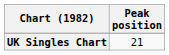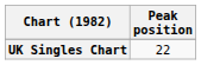 <table class="wikitable plainrowheaders">
 <tr>
 <th>Chart (1982)</th>
 <th>Peak<br>position</th>
 </tr>
 <tr>
 </tr>
 <tr>
 <th scope="row">UK Singles Chart</th>
-<td style="text-align:center;">21</td>
+<td style="text-align:center;">22</td>
 </tr>
 </table>
